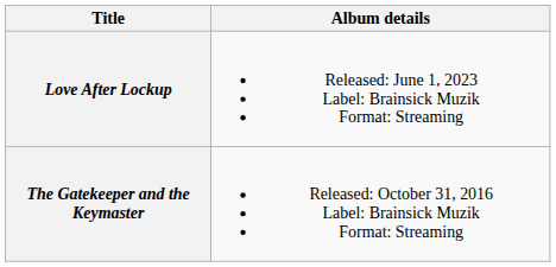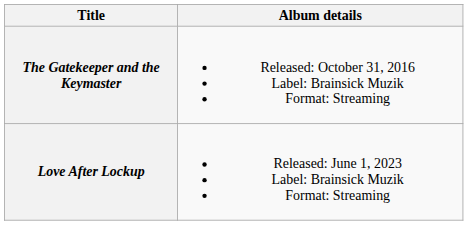 <table India class="wikitable plainrowheaders" style="text-align:center;">
 <tr>
 <th scope="col" style="width:12em;">Title</th>
 <th scope="col" style="width:20em;">Album details</th>
 </tr>
 <tr>
+<th scope="row"><em>The Gatekeeper and the Keymaster</em><br></th>
+<td><br><ul><li>Released: October 31, 2016</li><li>Label: Brainsick Muzik</li><li>Format: Streaming</li></ul></td>
+</tr>
+<tr>
 <th scope="row"><em>Love After Lockup</em><br></th>
 <td><br><ul><li>Released: June 1, 2023</li><li>Label: Brainsick Muzik</li><li>Format: Streaming</li></ul></td>
 </tr>
-<tr>
-<th scope="row"><em>The Gatekeeper and the Keymaster</em><br></th>
-<td><br><ul><li>Released: October 31, 2016</li><li>Label: Brainsick Muzik</li><li>Format: Streaming</li></ul></td>
-</tr>
 </table>
